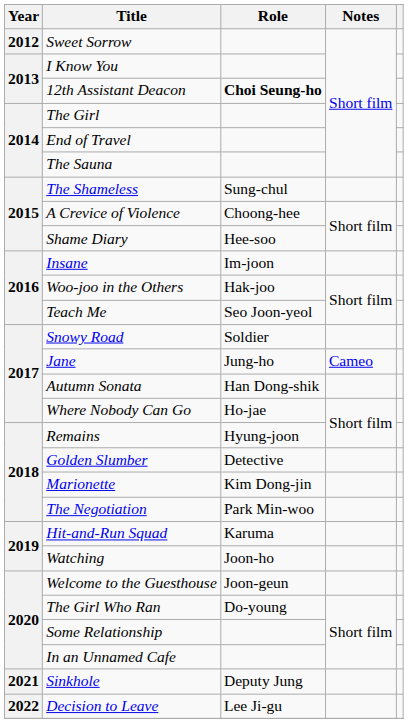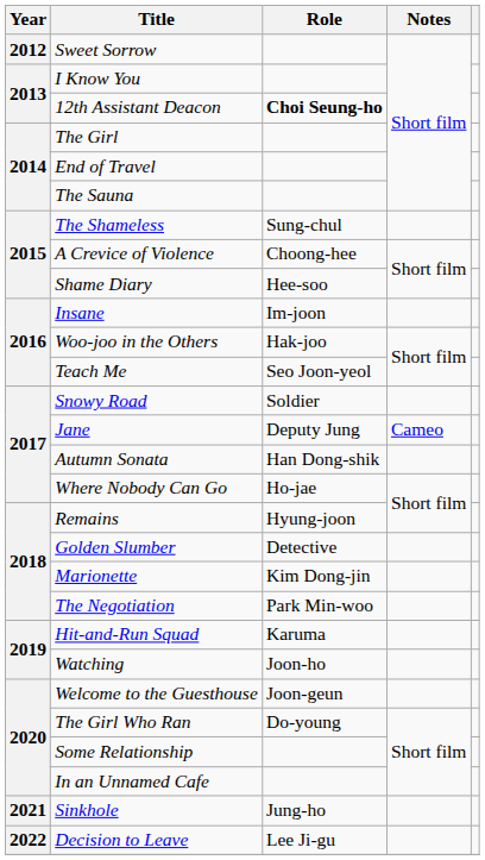 <table class="wikitable plainrowheaders">
 <tr>
 <th scope="col">Year</th>
 <th scope="col">Title</th>
 <th scope="col">Role</th>
 <th scope="col">Notes</th>
 <th scope="col" class="unsortable"></th>
 </tr>
 <tr>
 <th scope="row">2012</th>
 <td><em>Sweet Sorrow</em></td>
 <td></td>
 <td rowspan="6"><a href='#'>Short film</a></td>
 <td></td>
 </tr>
 <tr>
 <th scope="row" rowspan="2">2013</th>
 <td><em>I Know You</em></td>
 <td></td>
 <td></td>
 </tr>
 <tr>
 <td><em>12th Assistant Deacon</em></td>
 <td><strong>Choi Seung-ho</strong></td>
 <td></td>
 </tr>
 <tr>
 <th scope="row" rowspan="3">2014</th>
 <td><em>The Girl</em></td>
 <td></td>
 <td></td>
 </tr>
 <tr>
 <td><em>End of Travel</em></td>
 <td></td>
 <td></td>
 </tr>
 <tr>
 <td><em>The Sauna</em></td>
 <td></td>
 <td></td>
 </tr>
 <tr>
 <th scope="row" rowspan="3">2015</th>
 <td><em><a href='#'>The Shameless</a></em></td>
 <td>Sung-chul</td>
 <td></td>
 <td></td>
 </tr>
 <tr>
 <td><em>A Crevice of Violence</em></td>
 <td>Choong-hee</td>
 <td rowspan="2">Short film</td>
 <td></td>
 </tr>
 <tr>
 <td><em>Shame Diary</em></td>
 <td>Hee-soo</td>
 <td></td>
 </tr>
 <tr>
 <th scope="row" rowspan="3">2016</th>
 <td><em><a href='#'>Insane</a></em></td>
 <td>Im-joon</td>
 <td></td>
 <td></td>
 </tr>
 <tr>
 <td><em>Woo-joo in the Others</em></td>
 <td>Hak-joo</td>
 <td rowspan="2">Short film</td>
 <td></td>
 </tr>
 <tr>
 <td><em>Teach Me</em></td>
 <td>Seo Joon-yeol</td>
 <td></td>
 </tr>
 <tr>
 <th scope="row" rowspan="4">2017</th>
 <td><em><a href='#'>Snowy Road</a></em></td>
 <td>Soldier</td>
 <td></td>
 <td></td>
 </tr>
 <tr>
 <td><em><a href='#'>Jane</a></em></td>
-<td>Jung-ho</td>
+<td>Deputy Jung</td>
 <td><a href='#'>Cameo</a></td>
 <td></td>
 </tr>
 <tr>
 <td><em>Autumn Sonata</em></td>
 <td>Han Dong-shik</td>
 <td></td>
 <td></td>
 </tr>
 <tr>
 <td><em>Where Nobody Can Go</em></td>
 <td>Ho-jae</td>
 <td rowspan="2">Short film</td>
 <td></td>
 </tr>
 <tr>
 <th scope="row" rowspan="4">2018</th>
 <td><em>Remains</em></td>
 <td>Hyung-joon</td>
 <td></td>
 </tr>
 <tr>
 <td><em><a href='#'>Golden Slumber</a></em></td>
 <td>Detective</td>
 <td></td>
 <td></td>
 </tr>
 <tr>
 <td><em><a href='#'>Marionette</a></em></td>
 <td>Kim Dong-jin</td>
 <td></td>
 <td></td>
 </tr>
 <tr>
 <td><em><a href='#'>The Negotiation</a></em></td>
 <td>Park Min-woo</td>
 <td></td>
 <td></td>
 </tr>
 <tr>
 <th scope="row" rowspan="2">2019</th>
 <td><em><a href='#'>Hit-and-Run Squad</a></em></td>
 <td>Karuma</td>
 <td></td>
 <td style="text-align:center;"></td>
 </tr>
 <tr>
 <td><em>Watching</em></td>
 <td>Joon-ho</td>
 <td></td>
 <td style="text-align:center;"></td>
 </tr>
 <tr>
 <th scope="row" rowspan="4">2020</th>
 <td><em>Welcome to the Guesthouse</em></td>
 <td>Joon-geun</td>
 <td></td>
 <td style="text-align:center;"></td>
 </tr>
 <tr>
 <td><em>The Girl Who Ran</em></td>
 <td>Do-young</td>
 <td rowspan="3">Short film</td>
 <td></td>
 </tr>
 <tr>
 <td><em>Some Relationship</em></td>
 <td></td>
 <td></td>
 </tr>
 <tr>
 <td><em>In an Unnamed Cafe</em></td>
 <td></td>
 <td></td>
 </tr>
 <tr>
 <th scope="row">2021</th>
 <td><em><a href='#'>Sinkhole</a></em></td>
-<td>Deputy Jung</td>
+<td>Jung-ho</td>
 <td></td>
 <td></td>
 </tr>
 <tr>
 <th scope="row">2022</th>
 <td><em><a href='#'>Decision to Leave</a></em></td>
 <td>Lee Ji-gu</td>
 <td></td>
 <td style="text-align:center;"></td>
 </tr>
 <tr>
 </tr>
 </table>
